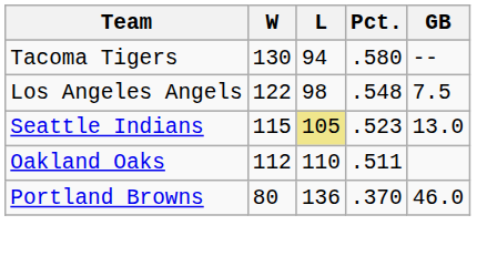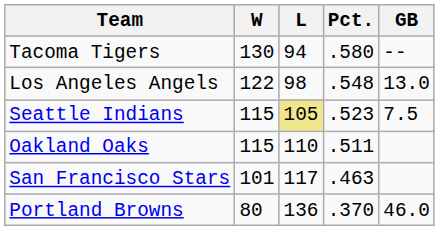 <table class="wikitable">
 <tr>
 <th>Team</th>
 <th>W</th>
 <th>L</th>
 <th>Pct.</th>
 <th>GB</th>
 </tr>
 <tr>
 <td>Tacoma Tigers</td>
 <td>130</td>
 <td>94</td>
 <td>.580</td>
 <td>--</td>
 </tr>
 <tr>
 <td>Los Angeles Angels</td>
 <td>122</td>
 <td>98</td>
 <td>.548</td>
-<td>7.5</td>
+<td>13.0</td>
 </tr>
 <tr>
 <td><a href='#'>Seattle Indians</a></td>
 <td>115</td>
 <td style="background: khaki;">105</td>
 <td>.523</td>
-<td>13.0</td>
+<td>7.5</td>
 </tr>
 <tr>
 <td><a href='#'>Oakland Oaks</a></td>
-<td>112</td>
+<td>115</td>
 <td>110</td>
 <td>.511</td>
+<td></td>
+</tr>
+<tr>
+<td><a href='#'>San Francisco Stars</a></td>
+<td>101</td>
+<td>117</td>
+<td>.463</td>
 <td></td>
 </tr>
 <tr>
 <td><a href='#'>Portland Browns</a></td>
 <td>80</td>
 <td>136</td>
 <td>.370</td>
 <td>46.0</td>
 </tr>
 </table>
